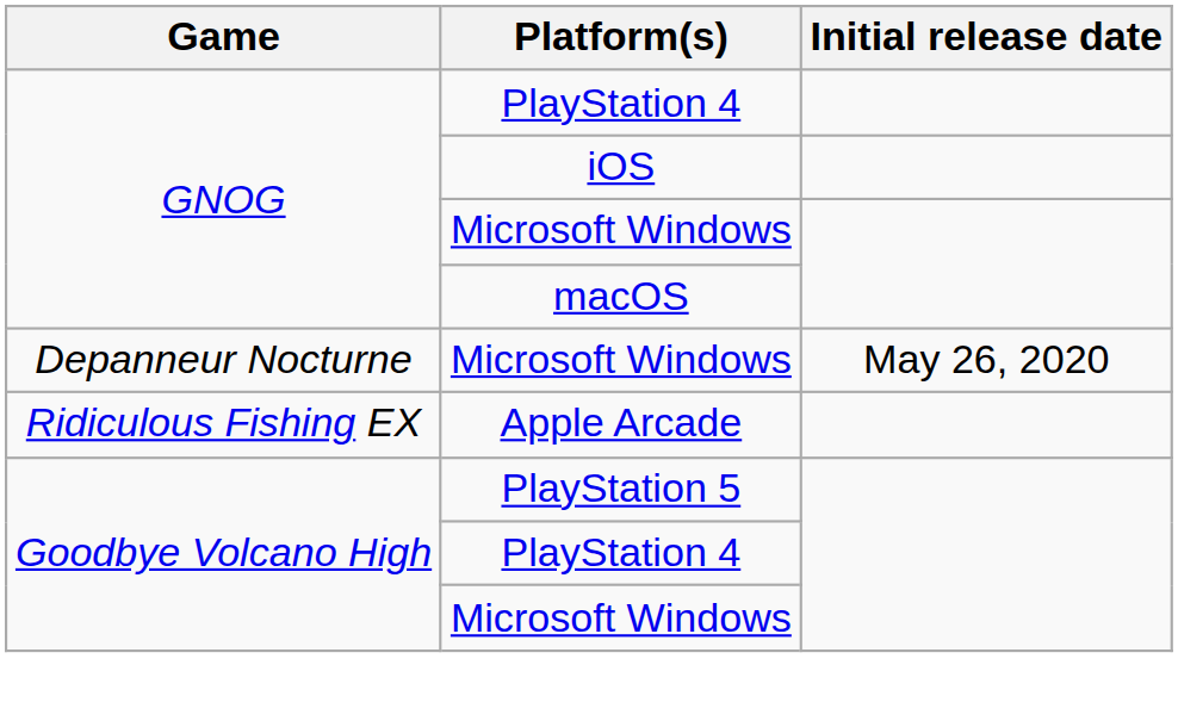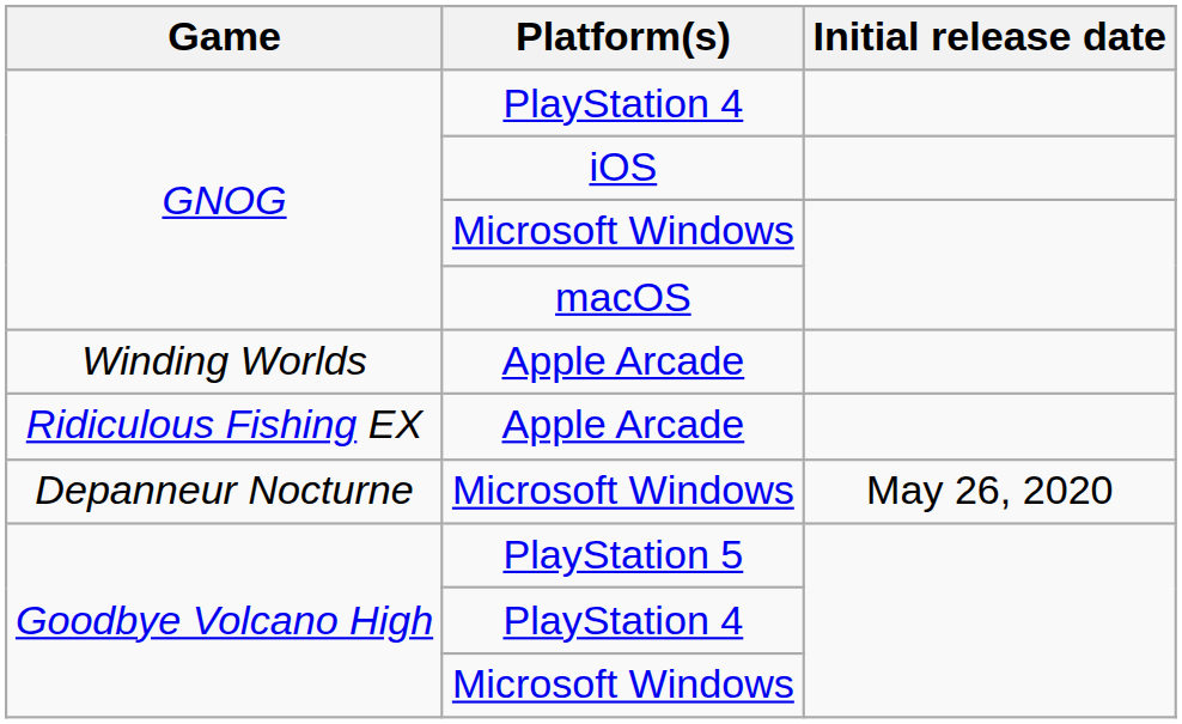 <table class="wikitable sortable" width="auto" style="text-align: center">
 <tr>
 <th>Game</th>
 <th>Platform(s)</th>
 <th>Initial release date</th>
 </tr>
 <tr>
 <td rowspan="4"><em><a href='#'>GNOG</a></em></td>
 <td><a href='#'>PlayStation 4</a></td>
 <td></td>
 </tr>
 <tr>
 <td><a href='#'>iOS</a></td>
 <td></td>
 </tr>
 <tr>
 <td><a href='#'>Microsoft Windows</a></td>
 <td rowspan="2"></td>
 </tr>
 <tr>
 <td><a href='#'>macOS</a></td>
 </tr>
 <tr>
-<td><em>Depanneur Nocturne</em></td>
-<td><a href='#'>Microsoft Windows</a></td>
-<td>May 26, 2020</td>
+<td><em>Winding Worlds</em></td>
+<td><a href='#'>Apple Arcade</a></td>
+<td></td>
 </tr>
 <tr>
 <td><em><a href='#'>Ridiculous Fishing</a> EX</em></td>
 <td><a href='#'>Apple Arcade</a></td>
 <td></td>
+</tr>
+<tr>
+<td><em>Depanneur Nocturne</em></td>
+<td><a href='#'>Microsoft Windows</a></td>
+<td>May 26, 2020</td>
 </tr>
 <tr>
 <td rowspan="3"><em><a href='#'>Goodbye Volcano High</a></em></td>
 <td><a href='#'>PlayStation 5</a></td>
 <td rowspan="3"></td>
 </tr>
 <tr>
 <td><a href='#'>PlayStation 4</a></td>
 </tr>
 <tr>
 <td><a href='#'>Microsoft Windows</a></td>
 </tr>
 </table>
